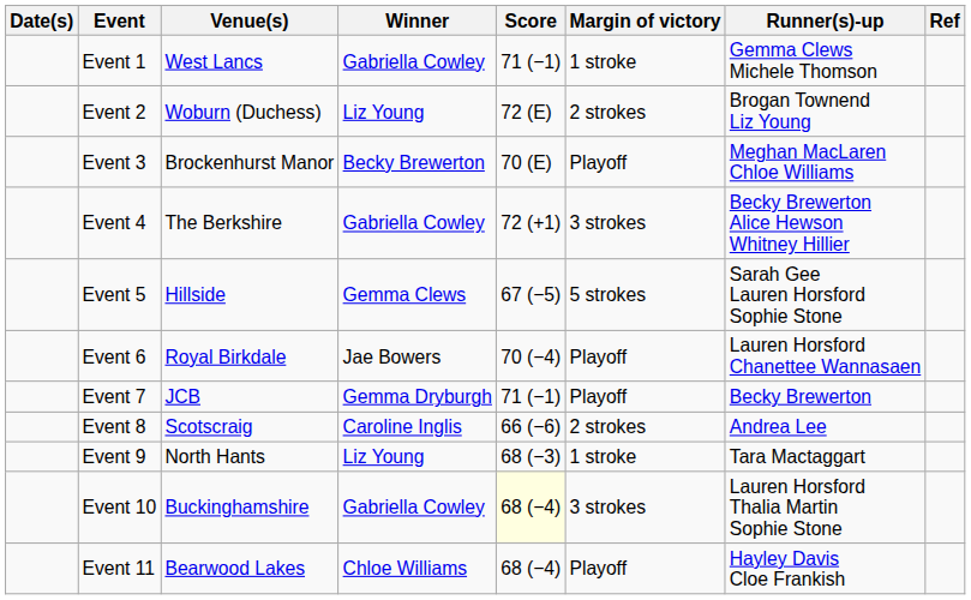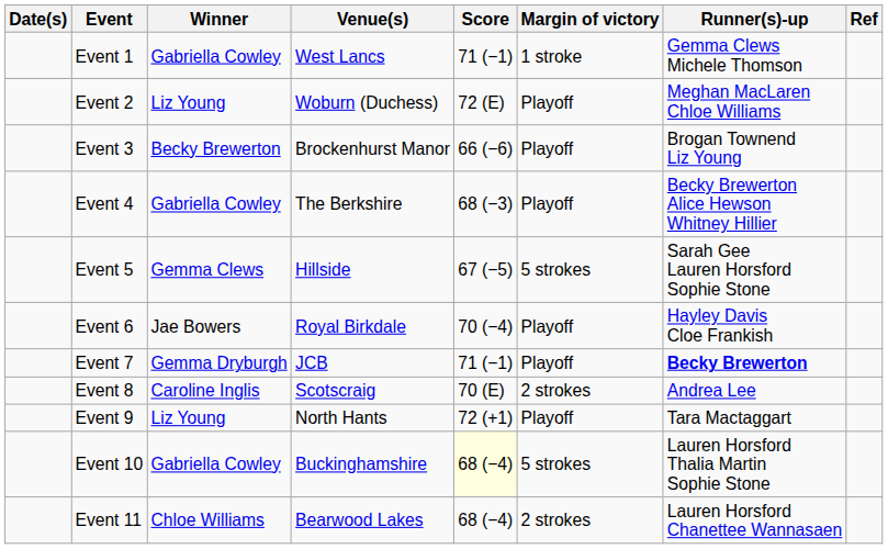 <table class="wikitable sortable" style="font-size:95%">
 <tr>
 <th>Date(s)</th>
 <th>Event</th>
+<th class="unsortable">Winner</th>
 <th>Venue(s)</th>
-<th class="unsortable">Winner</th>
 <th>Score</th>
 <th>Margin of victory</th>
 <th class="unsortable">Runner(s)-up</th>
 <th class="unsortable">Ref</th>
 </tr>
 <tr>
 <td></td>
 <td>Event 1</td>
+<td> <a href='#'>Gabriella Cowley</a></td>
 <td><a href='#'>West Lancs</a></td>
-<td> <a href='#'>Gabriella Cowley</a></td>
 <td>71 (−1)</td>
 <td>1 stroke</td>
 <td> <a href='#'>Gemma Clews</a><br> Michele Thomson</td>
 <td></td>
 </tr>
 <tr>
 <td></td>
 <td>Event 2</td>
+<td> <a href='#'>Liz Young</a></td>
 <td><a href='#'>Woburn</a> (Duchess)</td>
-<td> <a href='#'>Liz Young</a></td>
 <td>72 (E)</td>
-<td>2 strokes</td>
-<td> Brogan Townend<br> <a href='#'>Liz Young</a></td>
-<td></td>
-</tr>
-<tr>
-<td></td>
-<td>Event 3</td>
-<td>Brockenhurst Manor</td>
-<td> <a href='#'>Becky Brewerton</a></td>
-<td>70 (E)</td>
 <td>Playoff</td>
 <td> <a href='#'>Meghan MacLaren</a><br> <a href='#'> Chloe Williams</a></td>
 <td></td>
 </tr>
 <tr>
 <td></td>
+<td>Event 3</td>
+<td> <a href='#'>Becky Brewerton</a></td>
+<td>Brockenhurst Manor</td>
+<td>66 (−6)</td>
+<td>Playoff</td>
+<td> Brogan Townend<br> <a href='#'>Liz Young</a></td>
+<td></td>
+</tr>
+<tr>
+<td></td>
 <td>Event 4</td>
+<td> <a href='#'>Gabriella Cowley</a></td>
 <td>The Berkshire</td>
-<td> <a href='#'>Gabriella Cowley</a></td>
-<td>72 (+1)</td>
-<td>3 strokes</td>
+<td>68 (−3)</td>
+<td>Playoff</td>
 <td> <a href='#'>Becky Brewerton</a><br> <a href='#'>Alice Hewson</a><br> <a href='#'>Whitney Hillier</a></td>
 <td></td>
 </tr>
 <tr>
 <td></td>
 <td>Event 5</td>
+<td> <a href='#'>Gemma Clews</a></td>
 <td><a href='#'>Hillside</a></td>
-<td> <a href='#'>Gemma Clews</a></td>
 <td>67 (−5)</td>
 <td>5 strokes</td>
 <td> Sarah Gee<br> Lauren Horsford<br> Sophie Stone</td>
 <td></td>
 </tr>
 <tr>
 <td></td>
 <td>Event 6</td>
+<td> Jae Bowers</td>
 <td><a href='#'>Royal Birkdale</a></td>
-<td> Jae Bowers</td>
 <td>70 (−4)</td>
 <td>Playoff</td>
-<td> Lauren Horsford<br> <a href='#'>Chanettee Wannasaen</a></td>
+<td> <a href='#'>Hayley Davis</a><br> Cloe Frankish</td>
 <td></td>
 </tr>
 <tr>
 <td></td>
 <td>Event 7</td>
+<td> <a href='#'>Gemma Dryburgh</a></td>
 <td><a href='#'>JCB</a></td>
-<td> <a href='#'>Gemma Dryburgh</a></td>
 <td>71 (−1)</td>
 <td>Playoff</td>
-<td> <a href='#'>Becky Brewerton</a></td>
+<td><strong> <a href='#'>Becky Brewerton</a></strong></td>
 <td></td>
 </tr>
 <tr>
 <td></td>
 <td>Event 8</td>
+<td> <a href='#'>Caroline Inglis</a></td>
 <td><a href='#'>Scotscraig</a></td>
-<td> <a href='#'>Caroline Inglis</a></td>
-<td>66 (−6)</td>
+<td>70 (E)</td>
 <td>2 strokes</td>
 <td> <a href='#'>Andrea Lee</a></td>
 <td></td>
 </tr>
 <tr>
 <td></td>
 <td>Event 9</td>
+<td> <a href='#'>Liz Young</a></td>
 <td>North Hants</td>
-<td> <a href='#'>Liz Young</a></td>
-<td>68 (−3)</td>
-<td>1 stroke</td>
+<td>72 (+1)</td>
+<td>Playoff</td>
 <td> Tara Mactaggart</td>
 <td></td>
 </tr>
 <tr>
 <td></td>
 <td>Event 10</td>
+<td> <a href='#'>Gabriella Cowley</a></td>
 <td><a href='#'>Buckinghamshire</a></td>
-<td> <a href='#'>Gabriella Cowley</a></td>
 <td style="background: lightyellow;">68 (−4)</td>
-<td>3 strokes</td>
+<td>5 strokes</td>
 <td> Lauren Horsford<br> Thalia Martin<br> Sophie Stone</td>
 <td></td>
 </tr>
 <tr>
 <td></td>
 <td>Event 11</td>
+<td> <a href='#'> Chloe Williams</a></td>
 <td><a href='#'>Bearwood Lakes</a></td>
-<td> <a href='#'> Chloe Williams</a></td>
 <td>68 (−4)</td>
-<td>Playoff</td>
-<td> <a href='#'>Hayley Davis</a><br> Cloe Frankish</td>
+<td>2 strokes</td>
+<td> Lauren Horsford<br> <a href='#'>Chanettee Wannasaen</a></td>
 <td></td>
 </tr>
 </table>
